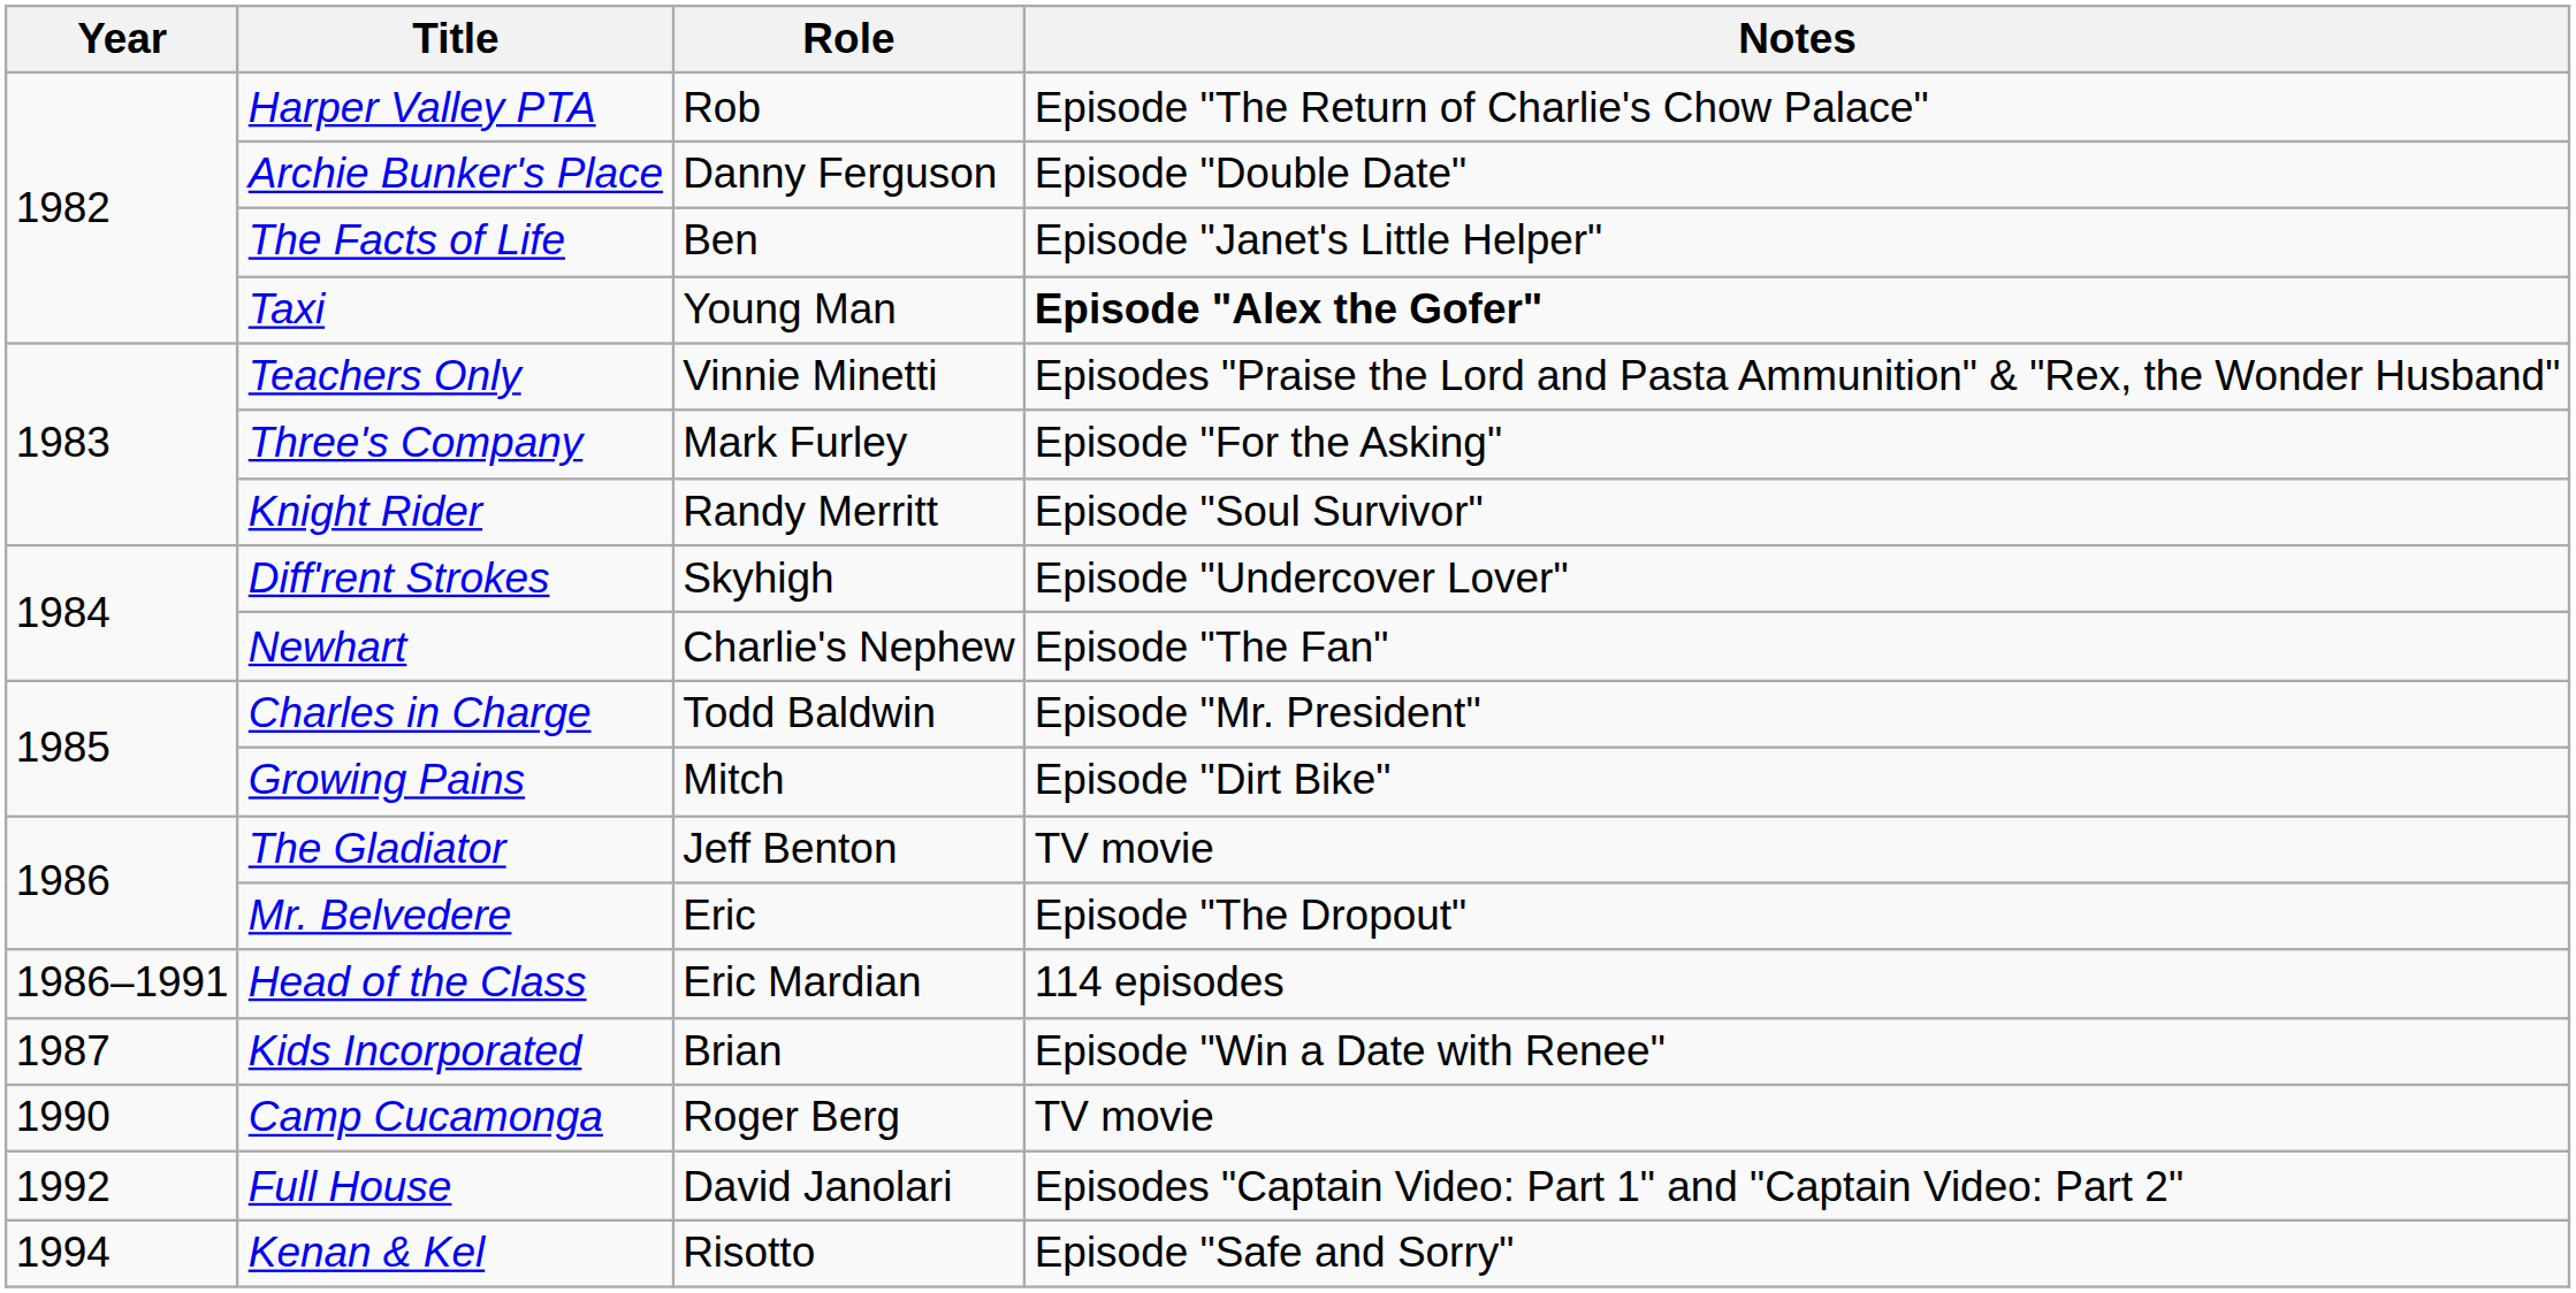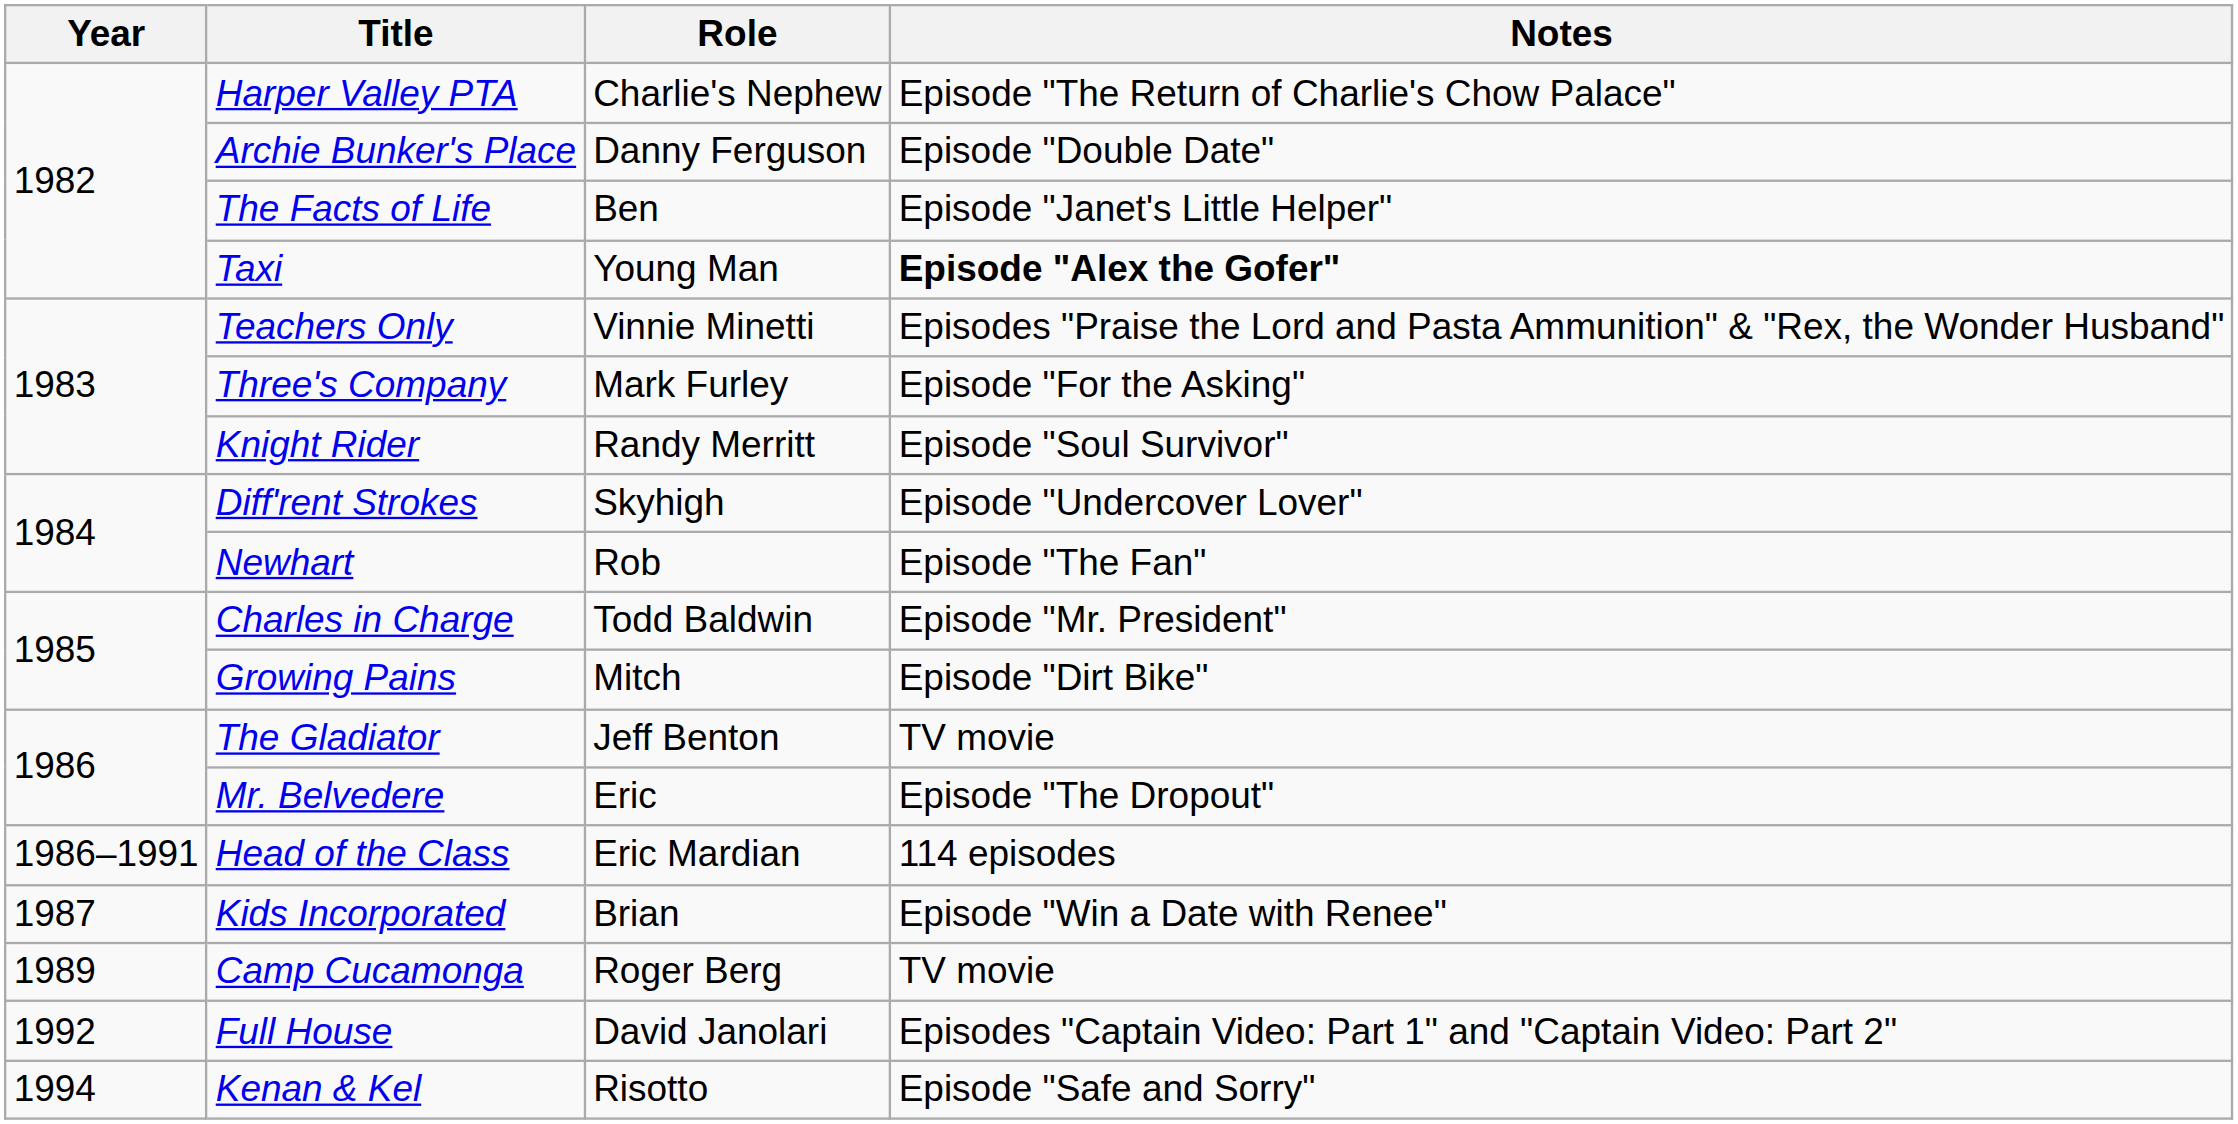 <table class="wikitable">
 <tr>
 <th>Year</th>
 <th>Title</th>
 <th>Role</th>
 <th>Notes</th>
 </tr>
 <tr>
 <td rowspan=4>1982</td>
 <td><em><a href='#'>Harper Valley PTA</a></em></td>
-<td>Rob</td>
+<td>Charlie's Nephew</td>
 <td>Episode "The Return of Charlie's Chow Palace"</td>
 </tr>
 <tr>
 <td><em><a href='#'>Archie Bunker's Place</a></em></td>
 <td>Danny Ferguson</td>
 <td>Episode "Double Date"</td>
 </tr>
 <tr>
 <td><em><a href='#'>The Facts of Life</a></em></td>
 <td>Ben</td>
 <td>Episode "Janet's Little Helper"</td>
 </tr>
 <tr>
 <td><em><a href='#'>Taxi</a></em></td>
 <td>Young Man</td>
 <td><strong>Episode "Alex the Gofer"</strong></td>
 </tr>
 <tr>
 <td rowspan=3>1983</td>
 <td><em><a href='#'>Teachers Only</a></em></td>
 <td>Vinnie Minetti</td>
 <td>Episodes "Praise the Lord and Pasta Ammunition" & "Rex, the Wonder Husband"</td>
 </tr>
 <tr>
 <td><em><a href='#'>Three's Company</a></em></td>
 <td>Mark Furley</td>
 <td>Episode "For the Asking"</td>
 </tr>
 <tr>
 <td><em><a href='#'>Knight Rider</a></em></td>
 <td>Randy Merritt</td>
 <td>Episode "Soul Survivor"</td>
 </tr>
 <tr>
 <td rowspan=2>1984</td>
 <td><em><a href='#'>Diff'rent Strokes</a></em></td>
 <td>Skyhigh</td>
 <td>Episode "Undercover Lover"</td>
 </tr>
 <tr>
 <td><em><a href='#'>Newhart</a></em></td>
-<td>Charlie's Nephew</td>
+<td>Rob</td>
 <td>Episode "The Fan"</td>
 </tr>
 <tr>
 <td rowspan=2>1985</td>
 <td><em><a href='#'>Charles in Charge</a></em></td>
 <td>Todd Baldwin</td>
 <td>Episode "Mr. President"</td>
 </tr>
 <tr>
 <td><em><a href='#'>Growing Pains</a></em></td>
 <td>Mitch</td>
 <td>Episode "Dirt Bike"</td>
 </tr>
 <tr>
 <td rowspan=2>1986</td>
 <td><em><a href='#'>The Gladiator</a></em></td>
 <td>Jeff Benton</td>
 <td>TV movie</td>
 </tr>
 <tr>
 <td><em><a href='#'>Mr. Belvedere</a></em></td>
 <td>Eric</td>
 <td>Episode "The Dropout"</td>
 </tr>
 <tr>
 <td>1986–1991</td>
 <td><em><a href='#'>Head of the Class</a></em></td>
 <td>Eric Mardian</td>
 <td>114 episodes</td>
 </tr>
 <tr>
 <td>1987</td>
 <td><em><a href='#'>Kids Incorporated</a></em></td>
 <td>Brian</td>
 <td>Episode "Win a Date with Renee"</td>
 </tr>
 <tr>
-<td>1990</td>
+<td>1989</td>
 <td><em><a href='#'>Camp Cucamonga</a></em></td>
 <td>Roger Berg</td>
 <td>TV movie</td>
 </tr>
 <tr>
 <td>1992</td>
 <td><em><a href='#'>Full House</a></em></td>
 <td>David Janolari</td>
 <td>Episodes "Captain Video: Part 1" and "Captain Video: Part 2"</td>
 </tr>
 <tr>
 <td>1994</td>
 <td><em><a href='#'>Kenan & Kel</a></em></td>
 <td>Risotto</td>
 <td>Episode "Safe and Sorry"</td>
 </tr>
 </table>
